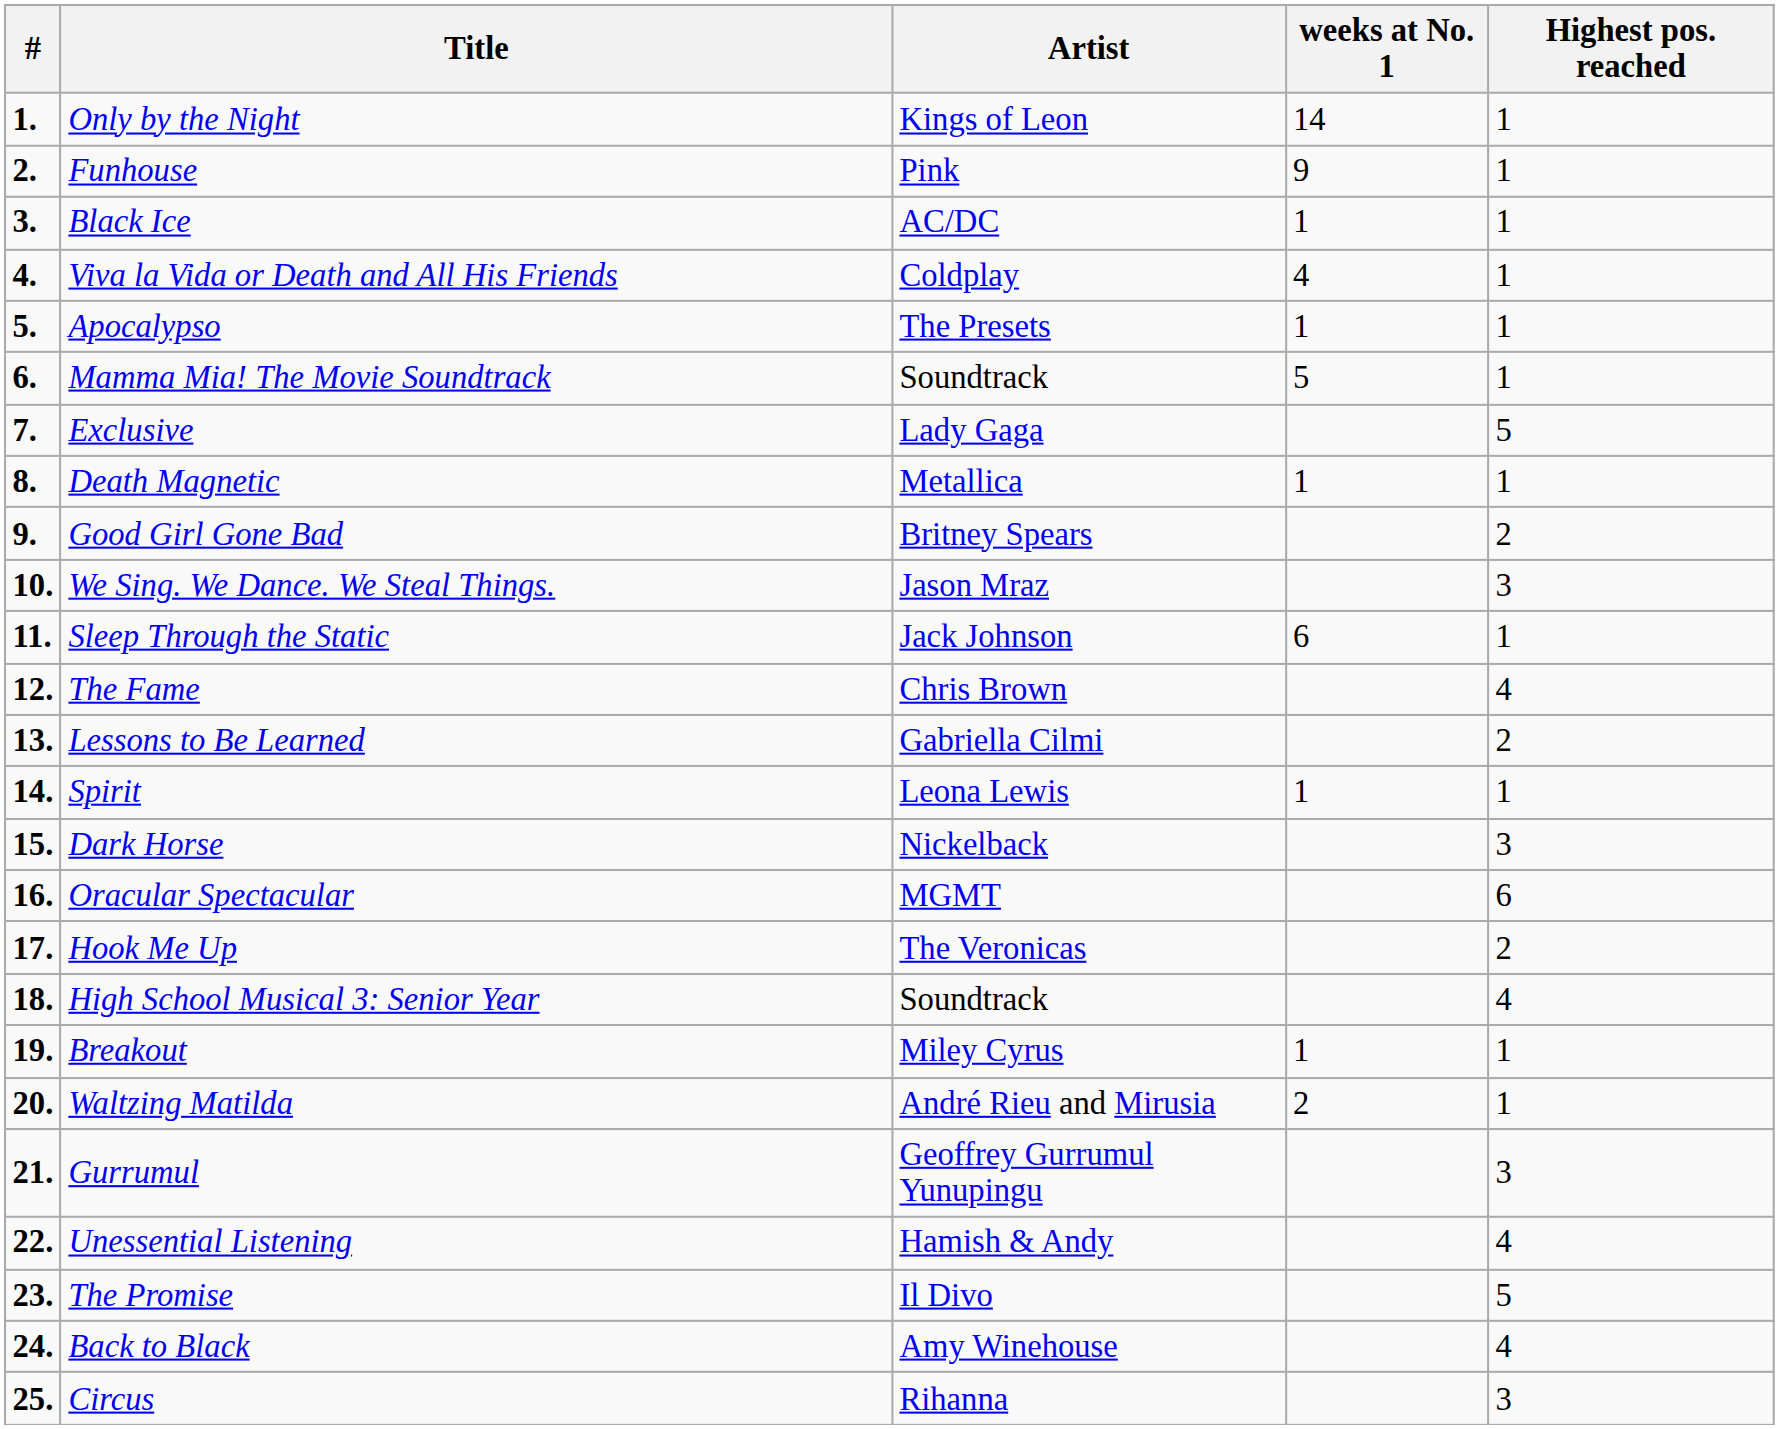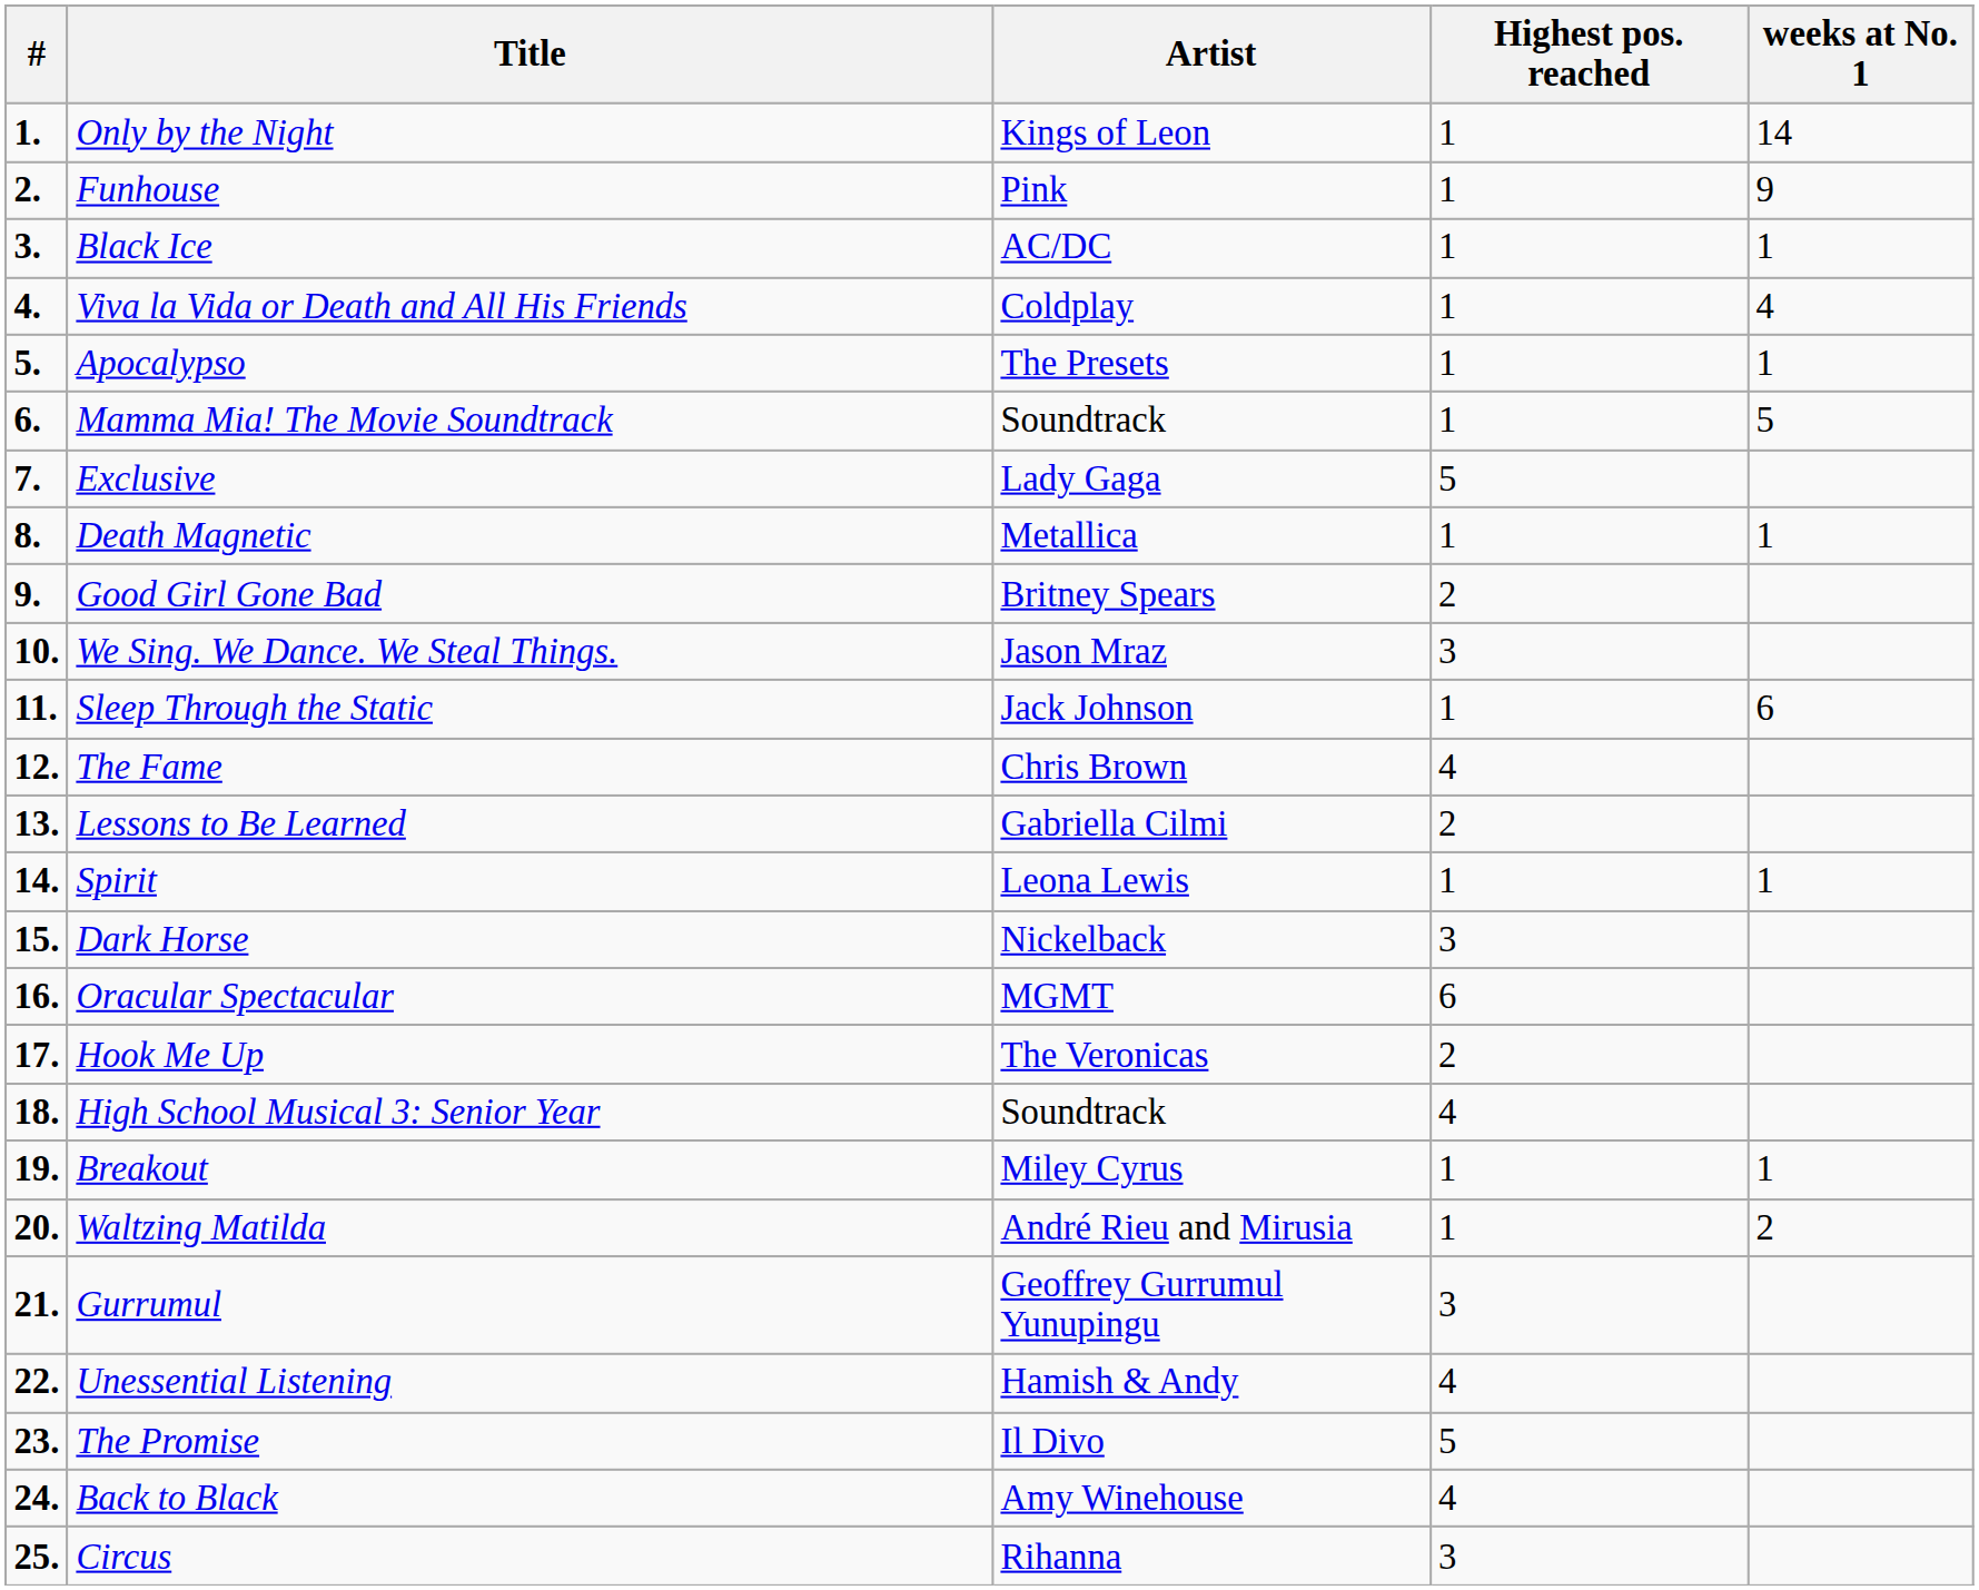 <table class="wikitable">
 <tr>
 <th>#</th>
 <th width="400">Title</th>
 <th>Artist</th>
+<th>Highest pos. reached</th>
 <th>weeks at No. 1</th>
-<th>Highest pos. reached</th>
 </tr>
 <tr>
 <td><strong>1.</strong></td>
 <td><em><a href='#'>Only by the Night</a></em></td>
 <td><a href='#'>Kings of Leon</a></td>
+<td>1</td>
 <td>14</td>
-<td>1</td>
 </tr>
 <tr>
 <td><strong>2.</strong></td>
 <td><em><a href='#'>Funhouse</a></em></td>
 <td><a href='#'>Pink</a></td>
+<td>1</td>
 <td>9</td>
-<td>1</td>
 </tr>
 <tr>
 <td><strong>3.</strong></td>
 <td><em><a href='#'>Black Ice</a></em></td>
 <td><a href='#'>AC/DC</a></td>
 <td>1</td>
 <td>1</td>
 </tr>
 <tr>
 <td><strong>4.</strong></td>
 <td><em><a href='#'>Viva la Vida or Death and All His Friends</a></em></td>
 <td><a href='#'>Coldplay</a></td>
+<td>1</td>
 <td>4</td>
-<td>1</td>
 </tr>
 <tr>
 <td><strong>5.</strong></td>
 <td><em><a href='#'>Apocalypso</a></em></td>
 <td><a href='#'>The Presets</a></td>
 <td>1</td>
 <td>1</td>
 </tr>
 <tr>
 <td><strong>6.</strong></td>
 <td><em><a href='#'>Mamma Mia! The Movie Soundtrack</a></em></td>
 <td>Soundtrack</td>
+<td>1</td>
 <td>5</td>
-<td>1</td>
 </tr>
 <tr>
 <td><strong>7.</strong></td>
 <td><em><a href='#'>Exclusive</a></em></td>
 <td><a href='#'>Lady Gaga</a></td>
+<td>5</td>
 <td></td>
-<td>5</td>
 </tr>
 <tr>
 <td><strong>8.</strong></td>
 <td><em><a href='#'>Death Magnetic</a></em></td>
 <td><a href='#'>Metallica</a></td>
 <td>1</td>
 <td>1</td>
 </tr>
 <tr>
 <td><strong>9.</strong></td>
 <td><em><a href='#'>Good Girl Gone Bad</a></em></td>
 <td><a href='#'>Britney Spears</a></td>
+<td>2</td>
 <td></td>
-<td>2</td>
 </tr>
 <tr>
 <td><strong>10.</strong></td>
 <td><em><a href='#'>We Sing. We Dance. We Steal Things.</a></em></td>
 <td><a href='#'>Jason Mraz</a></td>
+<td>3</td>
 <td></td>
-<td>3</td>
 </tr>
 <tr>
 <td><strong>11.</strong></td>
 <td><em><a href='#'>Sleep Through the Static</a></em></td>
 <td><a href='#'>Jack Johnson</a></td>
+<td>1</td>
 <td>6</td>
-<td>1</td>
 </tr>
 <tr>
 <td><strong>12.</strong></td>
 <td><em><a href='#'>The Fame</a></em></td>
 <td><a href='#'>Chris Brown</a></td>
+<td>4</td>
 <td></td>
-<td>4</td>
 </tr>
 <tr>
 <td><strong>13.</strong></td>
 <td><em><a href='#'>Lessons to Be Learned</a></em></td>
 <td><a href='#'>Gabriella Cilmi</a></td>
+<td>2</td>
 <td></td>
-<td>2</td>
 </tr>
 <tr>
 <td><strong>14.</strong></td>
 <td><em><a href='#'>Spirit</a></em></td>
 <td><a href='#'>Leona Lewis</a></td>
 <td>1</td>
 <td>1</td>
 </tr>
 <tr>
 <td><strong>15.</strong></td>
 <td><em><a href='#'>Dark Horse</a></em></td>
 <td><a href='#'>Nickelback</a></td>
+<td>3</td>
 <td></td>
-<td>3</td>
 </tr>
 <tr>
 <td><strong>16.</strong></td>
 <td><em><a href='#'>Oracular Spectacular</a></em></td>
 <td><a href='#'>MGMT</a></td>
+<td>6</td>
 <td></td>
-<td>6</td>
 </tr>
 <tr>
 <td><strong>17.</strong></td>
 <td><em><a href='#'>Hook Me Up</a></em></td>
 <td><a href='#'>The Veronicas</a></td>
+<td>2</td>
 <td></td>
-<td>2</td>
 </tr>
 <tr>
 <td><strong>18.</strong></td>
 <td><em><a href='#'>High School Musical 3: Senior Year</a></em></td>
 <td>Soundtrack</td>
+<td>4</td>
 <td></td>
-<td>4</td>
 </tr>
 <tr>
 <td><strong>19.</strong></td>
 <td><em><a href='#'>Breakout</a></em></td>
 <td><a href='#'>Miley Cyrus</a></td>
 <td>1</td>
 <td>1</td>
 </tr>
 <tr>
 <td><strong>20.</strong></td>
 <td><em><a href='#'>Waltzing Matilda</a></em></td>
 <td><a href='#'>André Rieu</a> and <a href='#'>Mirusia</a></td>
+<td>1</td>
 <td>2</td>
-<td>1</td>
 </tr>
 <tr>
 <td><strong>21.</strong></td>
 <td><em><a href='#'>Gurrumul</a></em></td>
 <td><a href='#'>Geoffrey Gurrumul Yunupingu</a></td>
+<td>3</td>
 <td></td>
-<td>3</td>
 </tr>
 <tr>
 <td><strong>22.</strong></td>
 <td><em><a href='#'>Unessential Listening</a></em></td>
 <td><a href='#'>Hamish & Andy</a></td>
+<td>4</td>
 <td></td>
-<td>4</td>
 </tr>
 <tr>
 <td><strong>23.</strong></td>
 <td><em><a href='#'>The Promise</a></em></td>
 <td><a href='#'>Il Divo</a></td>
+<td>5</td>
 <td></td>
-<td>5</td>
 </tr>
 <tr>
 <td><strong>24.</strong></td>
 <td><em><a href='#'>Back to Black</a></em></td>
 <td><a href='#'>Amy Winehouse</a></td>
+<td>4</td>
 <td></td>
-<td>4</td>
 </tr>
 <tr>
 <td><strong>25.</strong></td>
 <td><em><a href='#'>Circus</a></em></td>
 <td><a href='#'>Rihanna</a></td>
+<td>3</td>
 <td></td>
-<td>3</td>
 </tr>
 </table>
